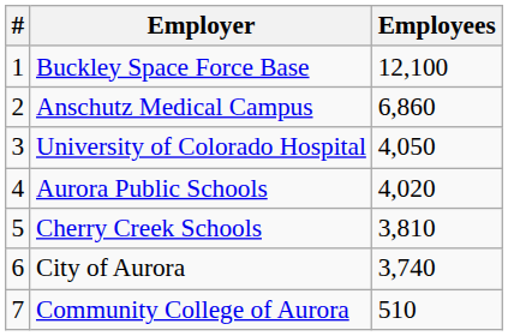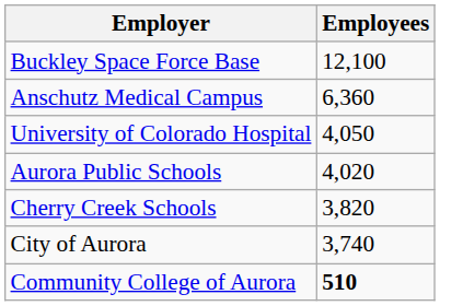 <table class="wikitable">
 <tr>
-<th>#</th>
 <th>Employer</th>
 <th>Employees</th>
 </tr>
 <tr>
-<td>1</td>
 <td><a href='#'>Buckley Space Force Base</a></td>
 <td>12,100</td>
 </tr>
 <tr>
-<td>2</td>
 <td><a href='#'>Anschutz Medical Campus</a></td>
-<td>6,860</td>
+<td>6,360</td>
 </tr>
 <tr>
-<td>3</td>
 <td><a href='#'>University of Colorado Hospital</a></td>
 <td>4,050</td>
 </tr>
 <tr>
-<td>4</td>
 <td><a href='#'>Aurora Public Schools</a></td>
 <td>4,020</td>
 </tr>
 <tr>
-<td>5</td>
 <td><a href='#'>Cherry Creek Schools</a></td>
-<td>3,810</td>
+<td>3,820</td>
 </tr>
 <tr>
-<td>6</td>
 <td>City of Aurora</td>
 <td>3,740</td>
 </tr>
 <tr>
-<td>7</td>
 <td><a href='#'>Community College of Aurora</a></td>
-<td>510</td>
+<td><strong>510</strong></td>
 </tr>
 </table>
